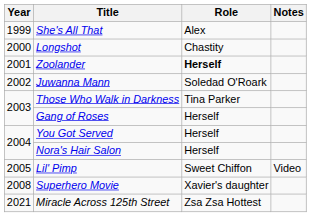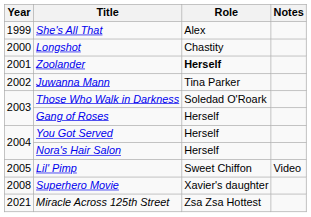 <table class="wikitable">
 <tr>
 <th>Year</th>
 <th>Title</th>
 <th>Role</th>
 <th>Notes</th>
 </tr>
 <tr>
 <td>1999</td>
 <td><em><a href='#'>She's All That</a></em></td>
 <td>Alex</td>
 <td></td>
 </tr>
 <tr>
 <td>2000</td>
 <td><em><a href='#'>Longshot</a></em></td>
 <td>Chastity</td>
 <td></td>
 </tr>
 <tr>
 <td>2001</td>
 <td><em><a href='#'>Zoolander</a></em></td>
 <td><strong>Herself</strong></td>
 <td></td>
 </tr>
 <tr>
 <td>2002</td>
 <td><em><a href='#'>Juwanna Mann</a></em></td>
-<td>Soledad O'Roark</td>
+<td>Tina Parker</td>
 <td></td>
 </tr>
 <tr>
 <td rowspan="2">2003</td>
 <td><em><a href='#'>Those Who Walk in Darkness</a></em></td>
-<td>Tina Parker</td>
+<td>Soledad O'Roark</td>
 <td></td>
 </tr>
 <tr>
 <td><em><a href='#'>Gang of Roses</a></em></td>
 <td>Herself</td>
 <td></td>
 </tr>
 <tr>
 <td rowspan="2">2004</td>
 <td><em><a href='#'>You Got Served</a></em></td>
 <td>Herself</td>
 <td></td>
 </tr>
 <tr>
 <td><em><a href='#'>Nora's Hair Salon</a></em></td>
 <td>Herself</td>
 <td></td>
 </tr>
 <tr>
 <td>2005</td>
 <td><em><a href='#'>Lil' Pimp</a></em></td>
 <td>Sweet Chiffon</td>
 <td>Video</td>
 </tr>
 <tr>
 <td>2008</td>
 <td><em><a href='#'>Superhero Movie</a></em></td>
 <td>Xavier's daughter</td>
 <td></td>
 </tr>
 <tr>
 <td>2021</td>
 <td><em>Miracle Across 125th Street</em></td>
 <td>Zsa Zsa Hottest</td>
 <td></td>
 </tr>
 </table>
